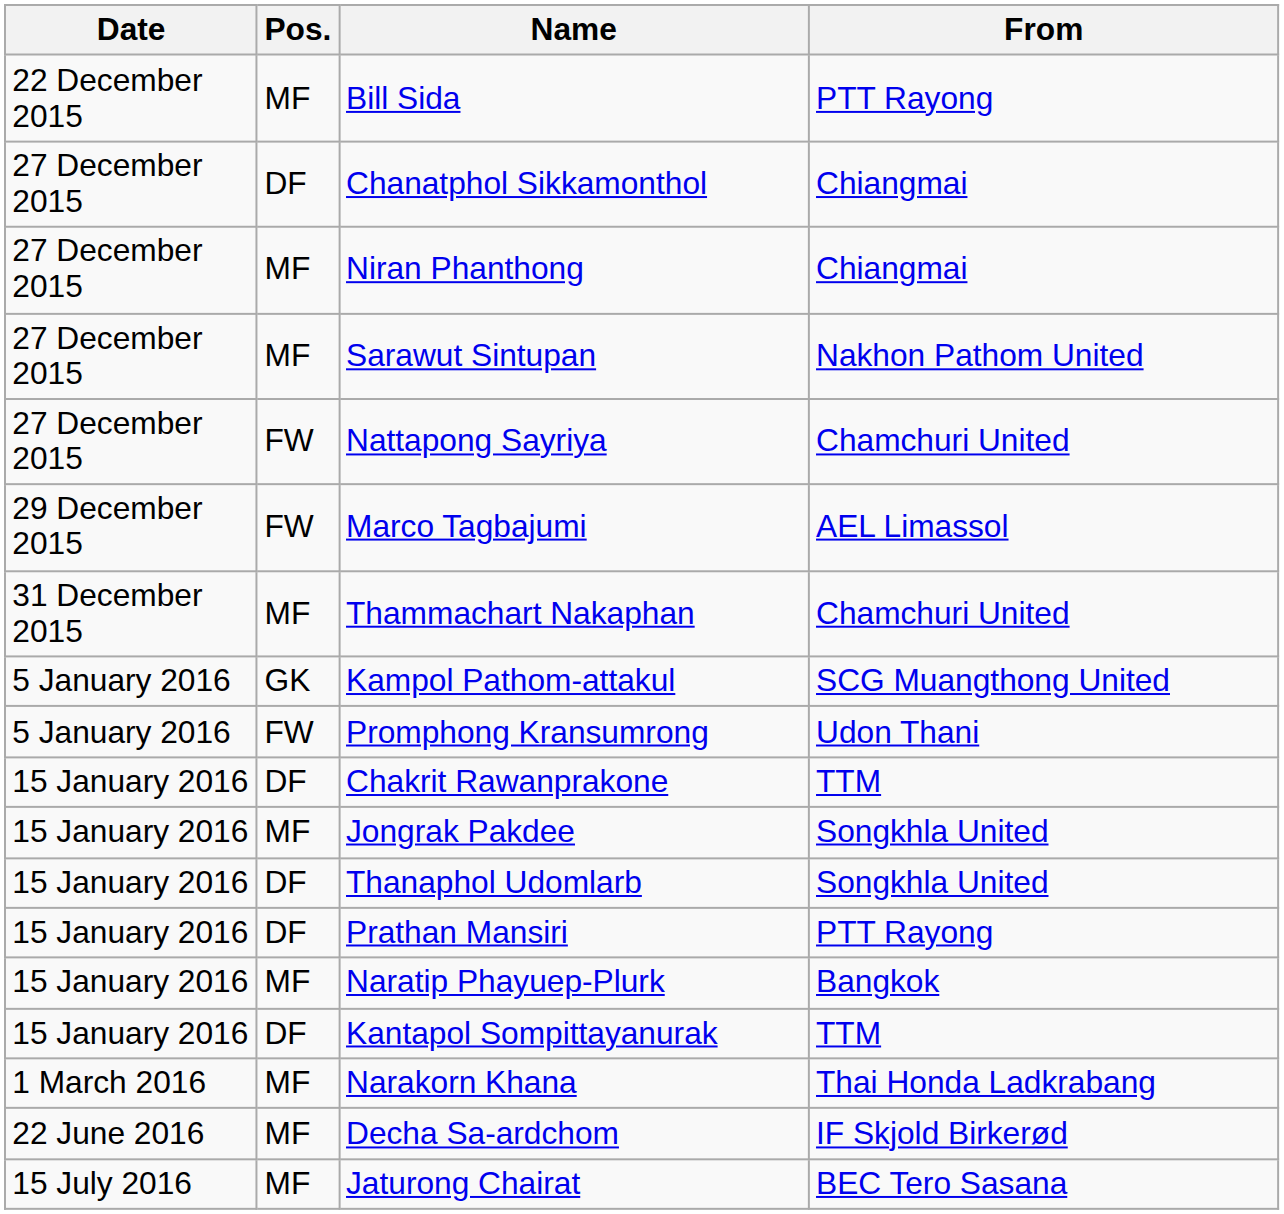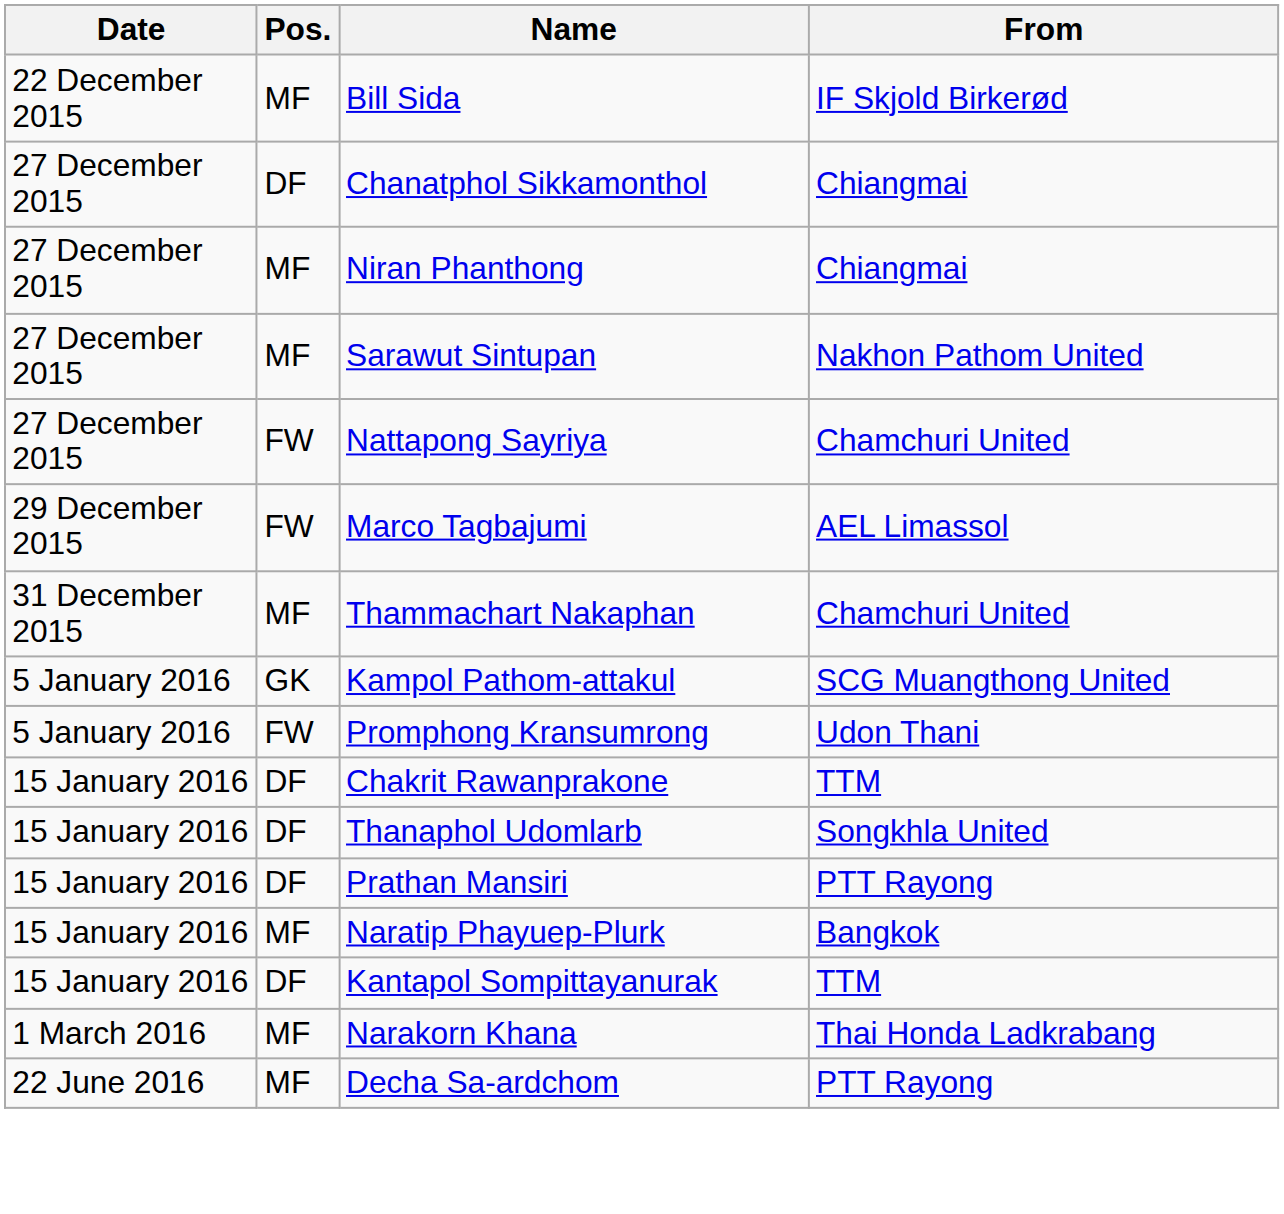 <table class="wikitable">
 <tr>
 <th width="120">Date</th>
 <th>Pos.</th>
 <th width="230">Name</th>
 <th width="230">From</th>
 </tr>
 <tr>
 <td>22 December 2015</td>
 <td>MF</td>
 <td> <a href='#'>Bill Sida</a></td>
-<td> <a href='#'>PTT Rayong</a></td>
+<td> <a href='#'>IF Skjold Birkerød</a></td>
 </tr>
 <tr>
 <td>27 December 2015</td>
 <td>DF</td>
 <td> <a href='#'>Chanatphol Sikkamonthol</a></td>
 <td> <a href='#'>Chiangmai</a></td>
 </tr>
 <tr>
 <td>27 December 2015</td>
 <td>MF</td>
 <td> <a href='#'>Niran Phanthong</a></td>
 <td> <a href='#'>Chiangmai</a></td>
 </tr>
 <tr>
 <td>27 December 2015</td>
 <td>MF</td>
 <td> <a href='#'>Sarawut Sintupan</a></td>
 <td> <a href='#'>Nakhon Pathom United</a></td>
 </tr>
 <tr>
 <td>27 December 2015</td>
 <td>FW</td>
 <td> <a href='#'>Nattapong Sayriya</a></td>
 <td> <a href='#'>Chamchuri United</a></td>
 </tr>
 <tr>
 <td>29 December 2015</td>
 <td>FW</td>
 <td> <a href='#'>Marco Tagbajumi</a></td>
 <td> <a href='#'>AEL Limassol</a></td>
 </tr>
 <tr>
 <td>31 December 2015</td>
 <td>MF</td>
 <td> <a href='#'>Thammachart Nakaphan</a></td>
 <td> <a href='#'>Chamchuri United</a></td>
 </tr>
 <tr>
 <td>5 January 2016</td>
 <td>GK</td>
 <td> <a href='#'>Kampol Pathom-attakul</a></td>
 <td> <a href='#'>SCG Muangthong United</a></td>
 </tr>
 <tr>
 <td>5 January 2016</td>
 <td>FW</td>
 <td> <a href='#'>Promphong Kransumrong</a></td>
 <td> <a href='#'>Udon Thani</a></td>
 </tr>
 <tr>
 <td>15 January 2016</td>
 <td>DF</td>
 <td> <a href='#'>Chakrit Rawanprakone</a></td>
 <td> <a href='#'>TTM</a></td>
 </tr>
 <tr>
 <td>15 January 2016</td>
-<td>MF</td>
-<td> <a href='#'>Jongrak Pakdee</a></td>
-<td> <a href='#'>Songkhla United</a></td>
-</tr>
-<tr>
-<td>15 January 2016</td>
 <td>DF</td>
 <td> <a href='#'>Thanaphol Udomlarb</a></td>
 <td> <a href='#'>Songkhla United</a></td>
 </tr>
 <tr>
 <td>15 January 2016</td>
 <td>DF</td>
 <td> <a href='#'>Prathan Mansiri</a></td>
 <td> <a href='#'>PTT Rayong</a></td>
 </tr>
 <tr>
 <td>15 January 2016</td>
 <td>MF</td>
 <td> <a href='#'>Naratip Phayuep-Plurk</a></td>
 <td> <a href='#'>Bangkok</a></td>
 </tr>
 <tr>
 <td>15 January 2016</td>
 <td>DF</td>
 <td> <a href='#'>Kantapol Sompittayanurak</a></td>
 <td> <a href='#'>TTM</a></td>
 </tr>
 <tr>
 <td>1 March 2016</td>
 <td>MF</td>
 <td> <a href='#'>Narakorn Khana</a></td>
 <td> <a href='#'>Thai Honda Ladkrabang</a></td>
 </tr>
 <tr>
 <td>22 June 2016</td>
 <td>MF</td>
 <td> <a href='#'>Decha Sa-ardchom</a></td>
-<td> <a href='#'>IF Skjold Birkerød</a></td>
-</tr>
-<tr>
-<td>15 July 2016</td>
-<td>MF</td>
-<td> <a href='#'>Jaturong Chairat</a></td>
-<td> <a href='#'>BEC Tero Sasana</a></td>
+<td> <a href='#'>PTT Rayong</a></td>
 </tr>
 </table>
